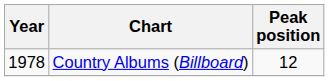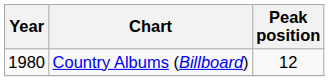 <table class="wikitable" style="text-align: center;">
 <tr>
 <th>Year</th>
 <th>Chart</th>
 <th>Peak<br>position</th>
 </tr>
 <tr>
-<td>1978</td>
+<td>1980</td>
 <td><a href='#'>Country Albums</a> (<a href='#'><em>Billboard</em></a>)</td>
 <td>12</td>
 </tr>
 <tr>
 </tr>
 </table>
